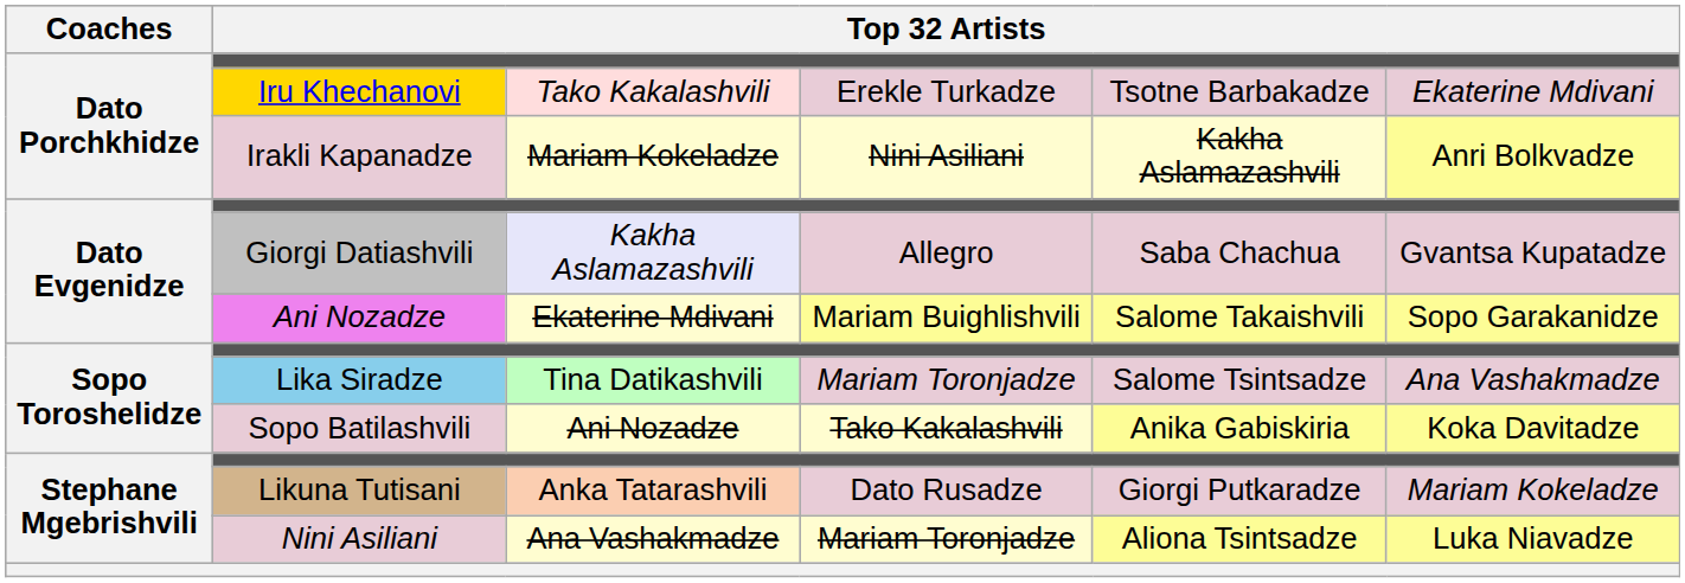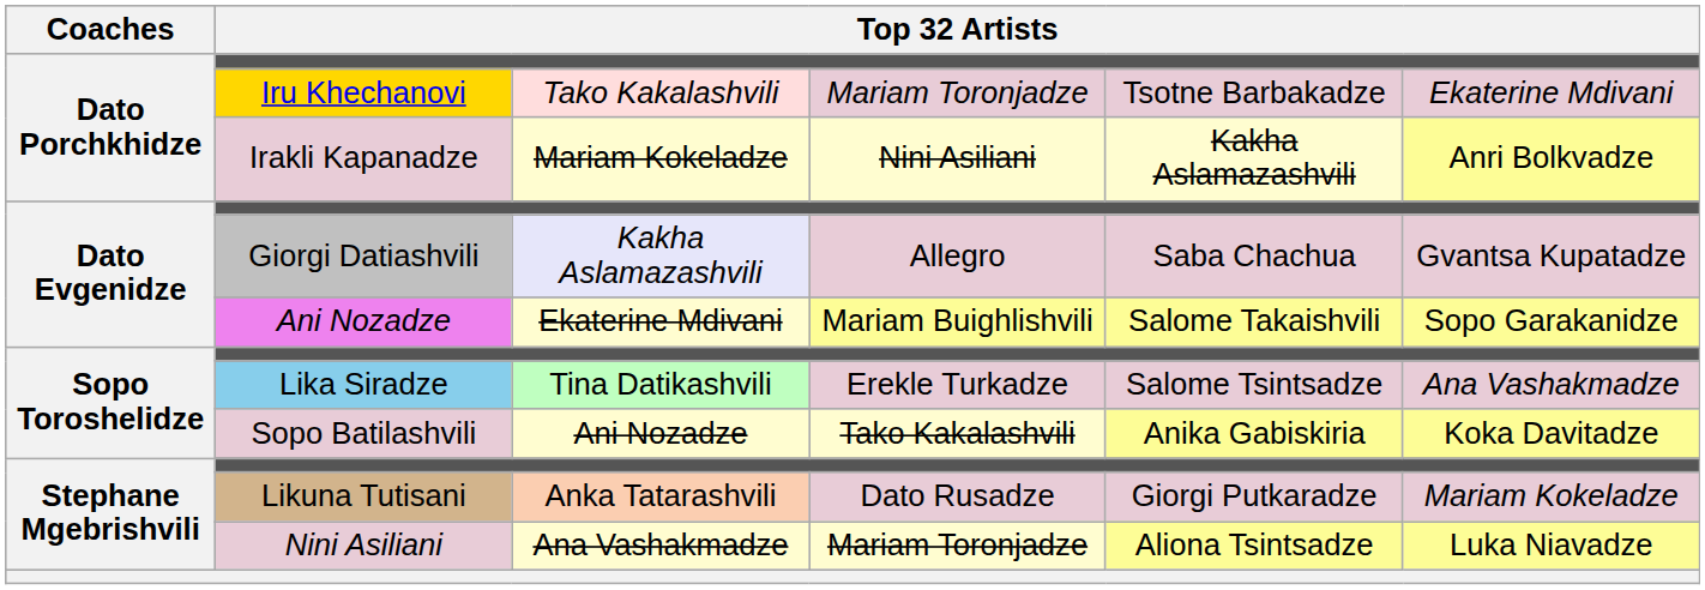 <table class="wikitable collapsible collapsed" style="text-align:center; width:100%">
 <tr>
 <th style="width:12%">Coaches</th>
 <th colspan="5">Top 32 Artists</th>
 </tr>
 <tr>
 <th rowspan="3">Dato Porchkhidze</th>
 <td colspan="5" style="background:#555"></td>
 </tr>
 <tr>
 <td style="background: gold"><a href='#'>Iru Khechanovi</a></td>
 <td style="background:#ffdddd"><em>Tako Kakalashvili</em></td>
-<td style="background:#E8CCD7">Erekle Turkadze</td>
+<td style="background:#E8CCD7"><em>Mariam Toronjadze</em></td>
 <td style="background:#E8CCD7">Tsotne Barbakadze</td>
 <td style="background:#E8CCD7"><em>Ekaterine Mdivani</em></td>
 </tr>
 <tr>
 <td style="background:#E8CCD7">Irakli Kapanadze</td>
 <td style="background:#FFFDD0"><s>Mariam Kokeladze</s></td>
 <td style="background:#FFFDD0"><s>Nini Asiliani</s></td>
 <td style="background:#FFFDD0"><s>Kakha Aslamazashvili</s></td>
 <td style="background:#FDFD96">Anri Bolkvadze</td>
 </tr>
 <tr>
 <th rowspan="3">Dato Evgenidze</th>
 <td colspan="5" style="background:#555"></td>
 </tr>
 <tr>
 <td style="background: silver">Giorgi Datiashvili</td>
 <td style="background: lavender"><em>Kakha Aslamazashvili</em></td>
 <td style="background:#E8CCD7">Allegro</td>
 <td style="background:#E8CCD7">Saba Chachua</td>
 <td style="background:#E8CCD7">Gvantsa Kupatadze</td>
 </tr>
 <tr>
 <td style="background: violet"><em>Ani Nozadze</em></td>
 <td style="background:#FFFDD0"><s>Ekaterine Mdivani</s></td>
 <td style="background:#FDFD96">Mariam Buighlishvili</td>
 <td style="background:#FDFD96">Salome Takaishvili</td>
 <td style="background:#FDFD96">Sopo Garakanidze</td>
 </tr>
 <tr>
 <th rowspan="3">Sopo Toroshelidze</th>
 <td colspan="5" style="background:#555"></td>
 </tr>
 <tr>
 <td style="background: skyblue">Lika Siradze</td>
 <td style="background:#BFFFC0">Tina Datikashvili</td>
-<td style="background:#E8CCD7"><em>Mariam Toronjadze</em></td>
+<td style="background:#E8CCD7">Erekle Turkadze</td>
 <td style="background:#E8CCD7">Salome Tsintsadze</td>
 <td style="background:#E8CCD7"><em>Ana Vashakmadze</em></td>
 </tr>
 <tr>
 <td style="background:#E8CCD7">Sopo Batilashvili</td>
 <td style="background:#FFFDD0"><s>Ani Nozadze</s></td>
 <td style="background:#FFFDD0"><s>Tako Kakalashvili</s></td>
 <td style="background:#FDFD96">Anika Gabiskiria</td>
 <td style="background:#FDFD96">Koka Davitadze</td>
 </tr>
 <tr>
 <th rowspan="3">Stephane Mgebrishvili</th>
 <td colspan="6" style="background:#555"></td>
 </tr>
 <tr>
 <td style="background: tan">Likuna Tutisani</td>
 <td style="background:#fbceb1">Anka Tatarashvili</td>
 <td style="background:#E8CCD7">Dato Rusadze</td>
 <td style="background:#E8CCD7">Giorgi Putkaradze</td>
 <td style="background:#E8CCD7"><em>Mariam Kokeladze</em></td>
 </tr>
 <tr>
 <td style="width:17%; background:#E8CCD7"><em>Nini Asiliani</em></td>
 <td style="width:17%; background:#FFFDD0"><s>Ana Vashakmadze</s></td>
 <td style="width:17%; background:#FFFDD0"><s>Mariam Toronjadze</s></td>
 <td style="width:17%; background:#FDFD96">Aliona Tsintsadze</td>
 <td style="width:17%; background:#FDFD96">Luka Niavadze</td>
 </tr>
 <tr>
 <th colspan="7" style="font-size:95%; line-height:14px"></th>
 </tr>
 </table>
